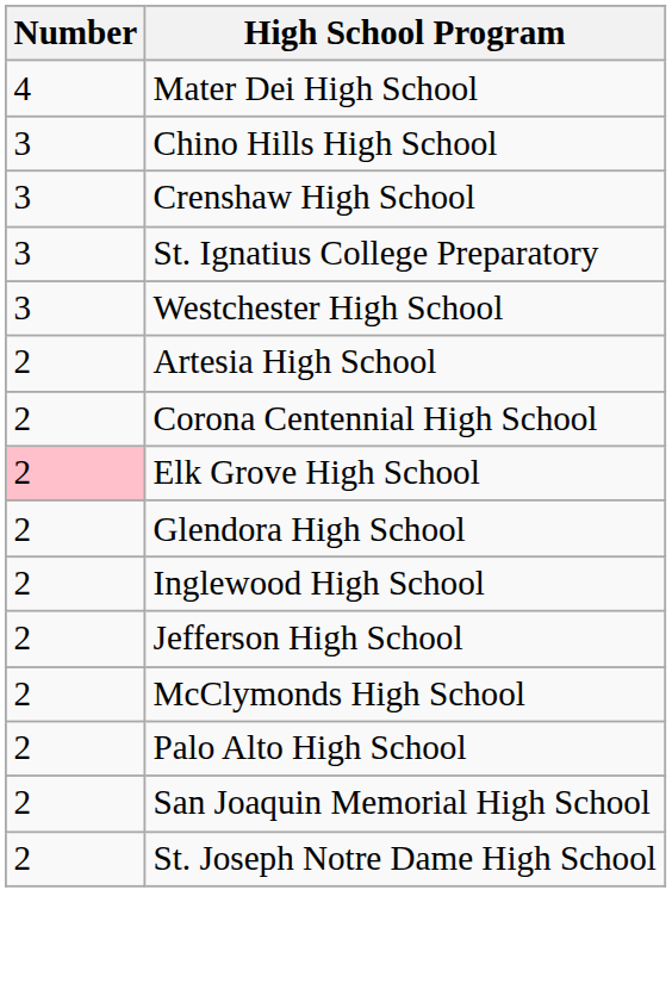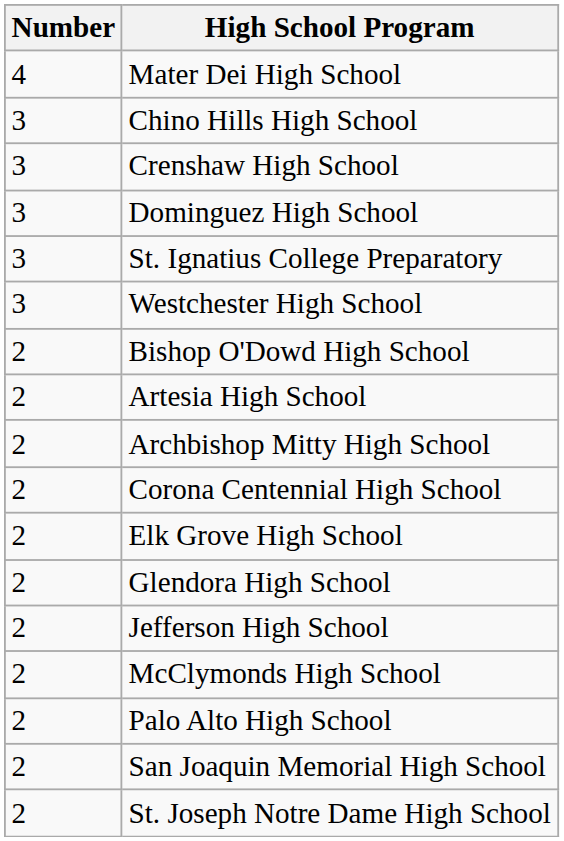 <table class="wikitable">
 <tr>
 <th>Number</th>
 <th>High School Program</th>
 </tr>
 <tr>
 <td>4</td>
 <td>Mater Dei High School</td>
 </tr>
 <tr>
 <td>3</td>
 <td>Chino Hills High School</td>
 </tr>
 <tr>
 <td>3</td>
 <td>Crenshaw High School</td>
 </tr>
 <tr>
 <td>3</td>
+<td>Dominguez High School</td>
+</tr>
+<tr>
+<td>3</td>
 <td>St. Ignatius College Preparatory</td>
 </tr>
 <tr>
 <td>3</td>
 <td>Westchester High School</td>
 </tr>
 <tr>
 <td>2</td>
+<td>Bishop O'Dowd High School</td>
+</tr>
+<tr>
+<td>2</td>
 <td>Artesia High School</td>
+</tr>
+<tr>
+<td>2</td>
+<td>Archbishop Mitty High School</td>
 </tr>
 <tr>
 <td>2</td>
 <td>Corona Centennial High School</td>
 </tr>
 <tr>
-<td style="background: pink;">2</td>
+<td>2</td>
 <td>Elk Grove High School</td>
 </tr>
 <tr>
 <td>2</td>
 <td>Glendora High School</td>
-</tr>
-<tr>
-<td>2</td>
-<td>Inglewood High School</td>
 </tr>
 <tr>
 <td>2</td>
 <td>Jefferson High School</td>
 </tr>
 <tr>
 <td>2</td>
 <td>McClymonds High School</td>
 </tr>
 <tr>
 <td>2</td>
 <td>Palo Alto High School</td>
 </tr>
 <tr>
 <td>2</td>
 <td>San Joaquin Memorial High School</td>
 </tr>
 <tr>
 <td>2</td>
 <td>St. Joseph Notre Dame High School</td>
 </tr>
 </table>
